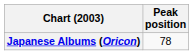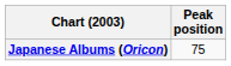 <table class="wikitable plainrowheaders">
 <tr>
 <th>Chart (2003)</th>
 <th>Peak<br>position</th>
 </tr>
 <tr>
 <th scope="row"><a href='#'>Japanese Albums</a> (<em><a href='#'>Oricon</a></em>)</th>
-<td align="center">78</td>
+<td align="center">75</td>
 </tr>
 </table>
